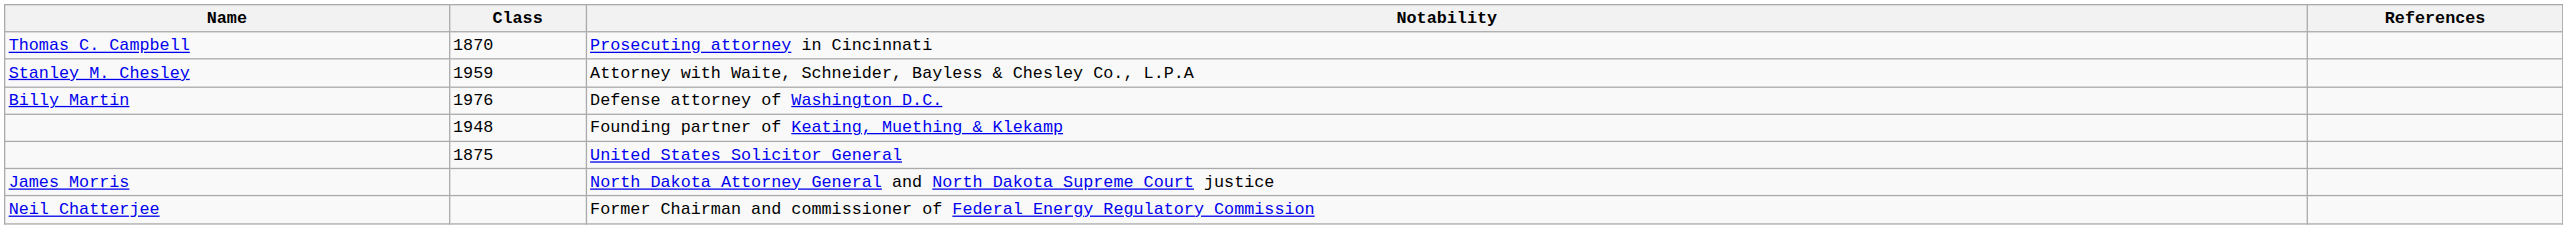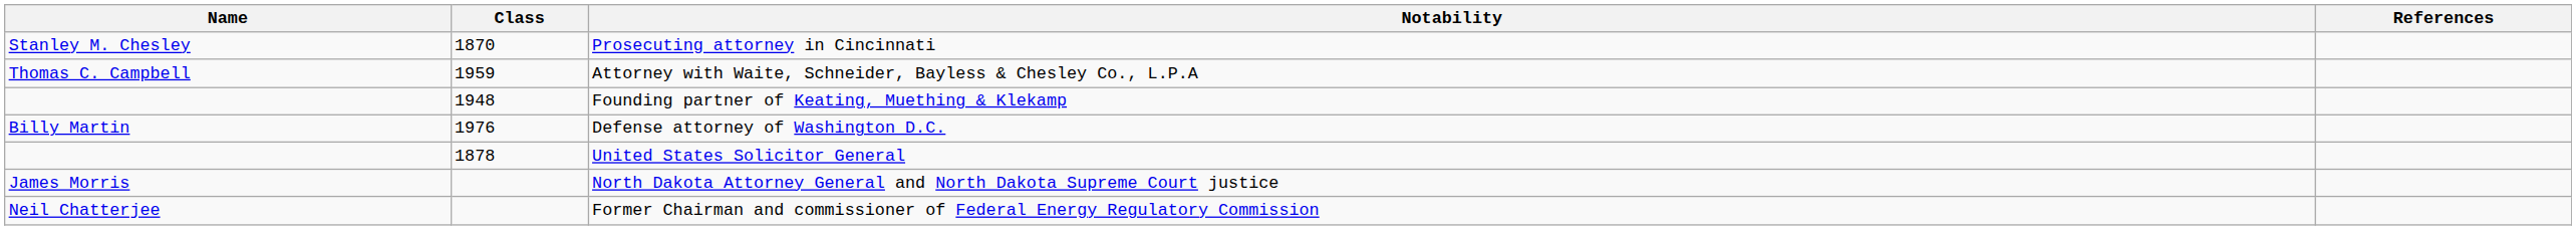 <table class="wikitable sortable" " style="width:100%;">
 <tr>
 <th>Name</th>
 <th>Class</th>
 <th>Notability</th>
 <th>References</th>
 </tr>
 <tr>
-<td><a href='#'>Thomas C. Campbell</a></td>
+<td><a href='#'>Stanley M. Chesley</a></td>
 <td>1870</td>
 <td><a href='#'>Prosecuting attorney</a> in Cincinnati</td>
 <td></td>
 </tr>
 <tr>
-<td><a href='#'>Stanley M. Chesley</a></td>
+<td><a href='#'>Thomas C. Campbell</a></td>
 <td>1959</td>
 <td>Attorney with Waite, Schneider, Bayless & Chesley Co., L.P.A</td>
+<td></td>
+</tr>
+<tr>
+<td></td>
+<td>1948</td>
+<td>Founding partner of <a href='#'>Keating, Muething & Klekamp</a></td>
 <td></td>
 </tr>
 <tr>
 <td><a href='#'>Billy Martin</a></td>
 <td>1976</td>
 <td>Defense attorney of <a href='#'>Washington D.C.</a></td>
 <td></td>
 </tr>
 <tr>
 <td></td>
-<td>1948</td>
-<td>Founding partner of <a href='#'>Keating, Muething & Klekamp</a></td>
-<td></td>
-</tr>
-<tr>
-<td></td>
-<td>1875</td>
+<td>1878</td>
 <td><a href='#'>United States Solicitor General</a></td>
 <td></td>
 </tr>
 <tr>
 <td><a href='#'>James Morris</a></td>
 <td></td>
 <td><a href='#'>North Dakota Attorney General</a> and <a href='#'>North Dakota Supreme Court</a> justice</td>
 <td></td>
 </tr>
 <tr>
 <td><a href='#'>Neil Chatterjee</a></td>
 <td></td>
 <td>Former Chairman and commissioner of <a href='#'>Federal Energy Regulatory Commission</a></td>
 <td></td>
 </tr>
 </table>
